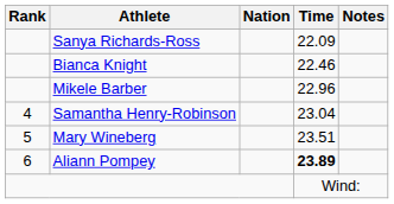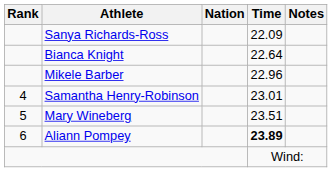 <table class="wikitable mw-datatable sortable" style="text-align:center;">
 <tr>
 <th>Rank</th>
 <th>Athlete</th>
 <th>Nation</th>
 <th>Time</th>
 <th>Notes</th>
 </tr>
 <tr>
 <td></td>
 <td align=left><a href='#'>Sanya Richards-Ross</a></td>
 <td align=left></td>
 <td>22.09</td>
 <td></td>
 </tr>
 <tr>
 <td></td>
 <td align=left><a href='#'>Bianca Knight</a></td>
 <td align=left></td>
-<td>22.46</td>
+<td>22.64</td>
 <td></td>
 </tr>
 <tr>
 <td></td>
 <td align=left><a href='#'>Mikele Barber</a></td>
 <td align=left></td>
 <td>22.96</td>
 <td></td>
 </tr>
 <tr>
 <td>4</td>
 <td align=left><a href='#'>Samantha Henry-Robinson</a></td>
 <td align=left></td>
-<td>23.04</td>
+<td>23.01</td>
 <td></td>
 </tr>
 <tr>
 <td>5</td>
 <td align=left><a href='#'>Mary Wineberg</a></td>
 <td align=left></td>
 <td>23.51</td>
 <td></td>
 </tr>
 <tr>
 <td>6</td>
 <td align=left><a href='#'>Aliann Pompey</a></td>
 <td align=left></td>
 <td><strong>23.89</strong></td>
 <td></td>
 </tr>
 <tr class="sortbottom">
 <td colspan=3></td>
 <td colspan=2>Wind: </td>
 </tr>
 </table>
